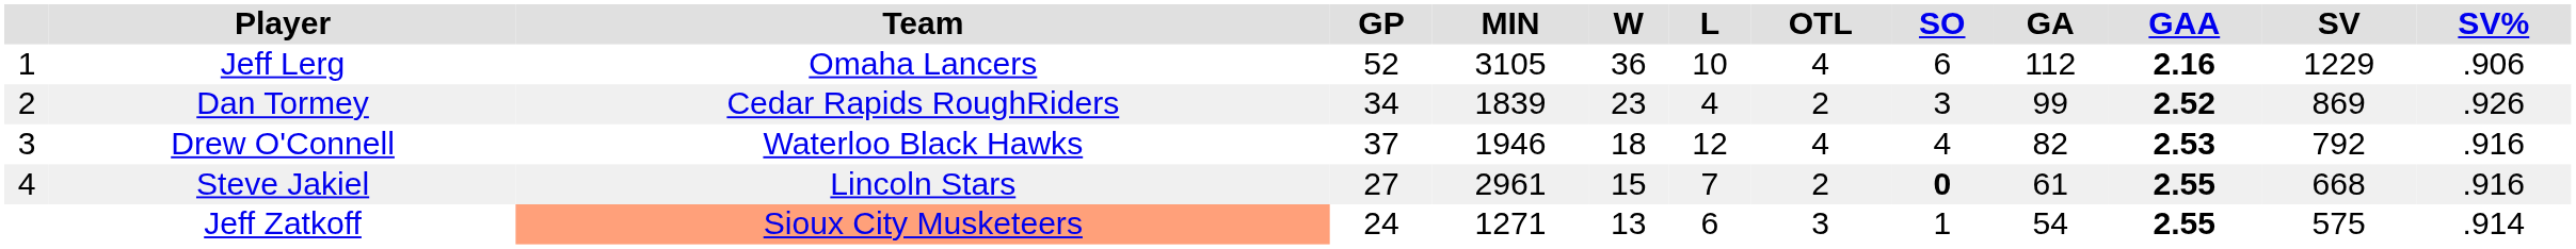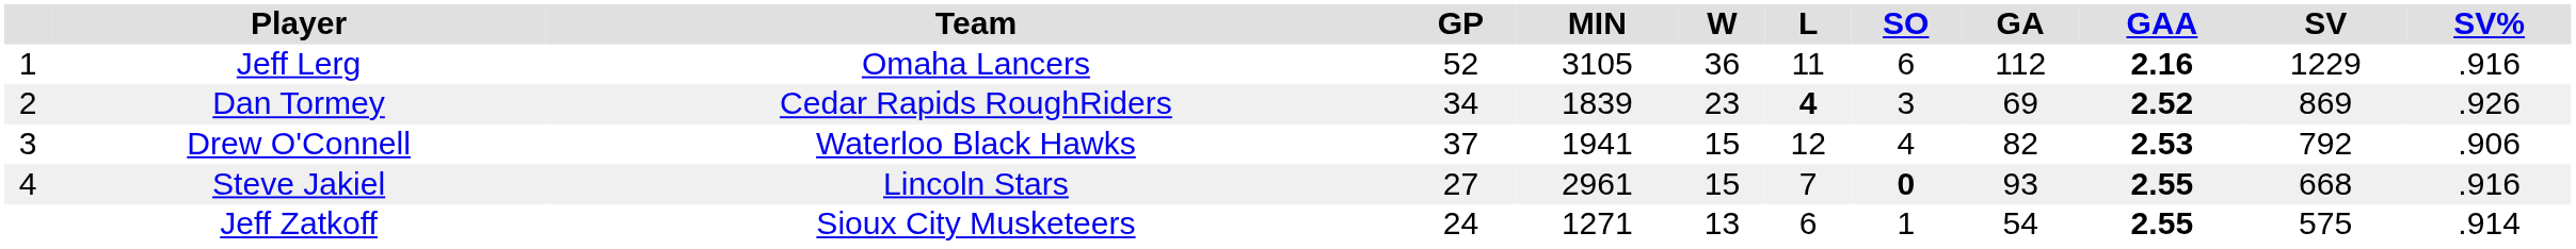 <table border="0" cellpadding="1" cellspacing="0" style="text-align:center; width:80em">
 <tr style="background:#e0e0e0">
 <th></th>
 <th>Player</th>
 <th>Team</th>
 <th>GP</th>
 <th>MIN</th>
 <th>W</th>
 <th>L</th>
-<th>OTL</th>
 <th><a href='#'>SO</a></th>
 <th>GA</th>
 <th><a href='#'>GAA</a></th>
 <th>SV</th>
 <th><a href='#'>SV%</a></th>
 </tr>
 <tr>
 <td>1</td>
 <td><a href='#'>Jeff Lerg</a></td>
 <td><a href='#'>Omaha Lancers</a></td>
 <td>52</td>
 <td>3105</td>
 <td>36</td>
-<td>10</td>
-<td>4</td>
+<td>11</td>
 <td>6</td>
 <td>112</td>
 <td><strong>2.16</strong></td>
 <td>1229</td>
-<td>.906</td>
+<td>.916</td>
 </tr>
 <tr style="background:#f0f0f0">
 <td>2</td>
 <td><a href='#'>Dan Tormey</a></td>
 <td><a href='#'>Cedar Rapids RoughRiders</a></td>
 <td>34</td>
 <td>1839</td>
 <td>23</td>
-<td>4</td>
-<td>2</td>
+<td><strong>4</strong></td>
 <td>3</td>
-<td>99</td>
+<td>69</td>
 <td><strong>2.52</strong></td>
 <td>869</td>
 <td>.926</td>
 </tr>
 <tr>
 <td>3</td>
 <td><a href='#'>Drew O'Connell</a></td>
 <td><a href='#'>Waterloo Black Hawks</a></td>
 <td>37</td>
-<td>1946</td>
-<td>18</td>
+<td>1941</td>
+<td>15</td>
 <td>12</td>
-<td>4</td>
 <td>4</td>
 <td>82</td>
 <td><strong>2.53</strong></td>
 <td>792</td>
-<td>.916</td>
+<td>.906</td>
 </tr>
 <tr style="background:#f0f0f0">
 <td>4</td>
 <td><a href='#'>Steve Jakiel</a></td>
 <td><a href='#'>Lincoln Stars</a></td>
 <td>27</td>
 <td>2961</td>
 <td>15</td>
 <td>7</td>
-<td>2</td>
 <td><strong>0</strong></td>
-<td>61</td>
+<td>93</td>
 <td><strong>2.55</strong></td>
 <td>668</td>
 <td>.916</td>
 </tr>
 <tr>
 <td></td>
 <td><a href='#'>Jeff Zatkoff</a></td>
-<td style="background: lightsalmon;"><a href='#'>Sioux City Musketeers</a></td>
+<td><a href='#'>Sioux City Musketeers</a></td>
 <td>24</td>
 <td>1271</td>
 <td>13</td>
 <td>6</td>
-<td>3</td>
 <td>1</td>
 <td>54</td>
 <td><strong>2.55</strong></td>
 <td>575</td>
 <td>.914</td>
 </tr>
 </table>
